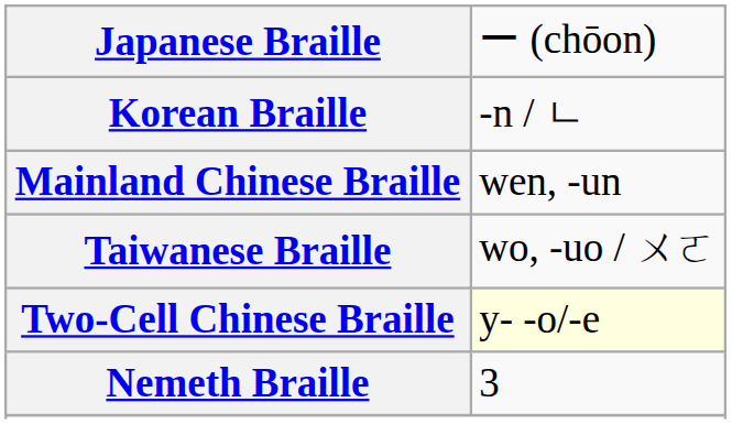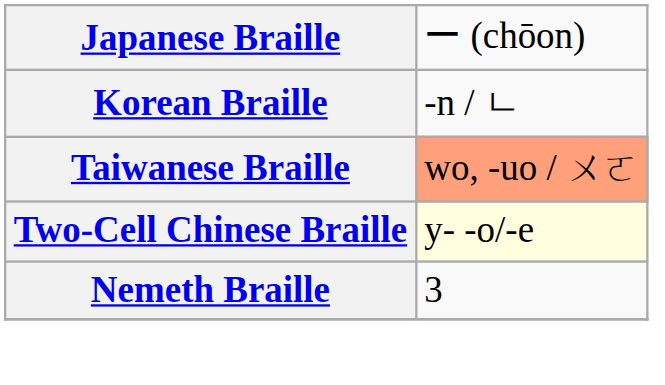 <table class="wikitable">
 <tr>
 <th align=left><a href='#'>Japanese Braille</a></th>
 <td>ー (chōon)</td>
 </tr>
 <tr>
 <th align=left><a href='#'>Korean Braille</a></th>
 <td>-n / ㄴ</td>
 </tr>
 <tr>
-<th align=left><a href='#'>Mainland Chinese Braille</a></th>
-<td>wen, -un</td>
-</tr>
-<tr>
 <th align=left><a href='#'>Taiwanese Braille</a></th>
-<td>wo, -uo / ㄨㄛ</td>
+<td style="background: lightsalmon;">wo, -uo / ㄨㄛ</td>
 </tr>
 <tr>
 <th align=left><a href='#'>Two-Cell Chinese Braille</a></th>
 <td style="background: lightyellow;">y- -o/-e</td>
 </tr>
 <tr>
 <th align=left><a href='#'>Nemeth Braille</a></th>
 <td>3</td>
 </tr>
 <tr>
 </tr>
 <tr>
 </tr>
 <tr>
 </tr>
 </table>
